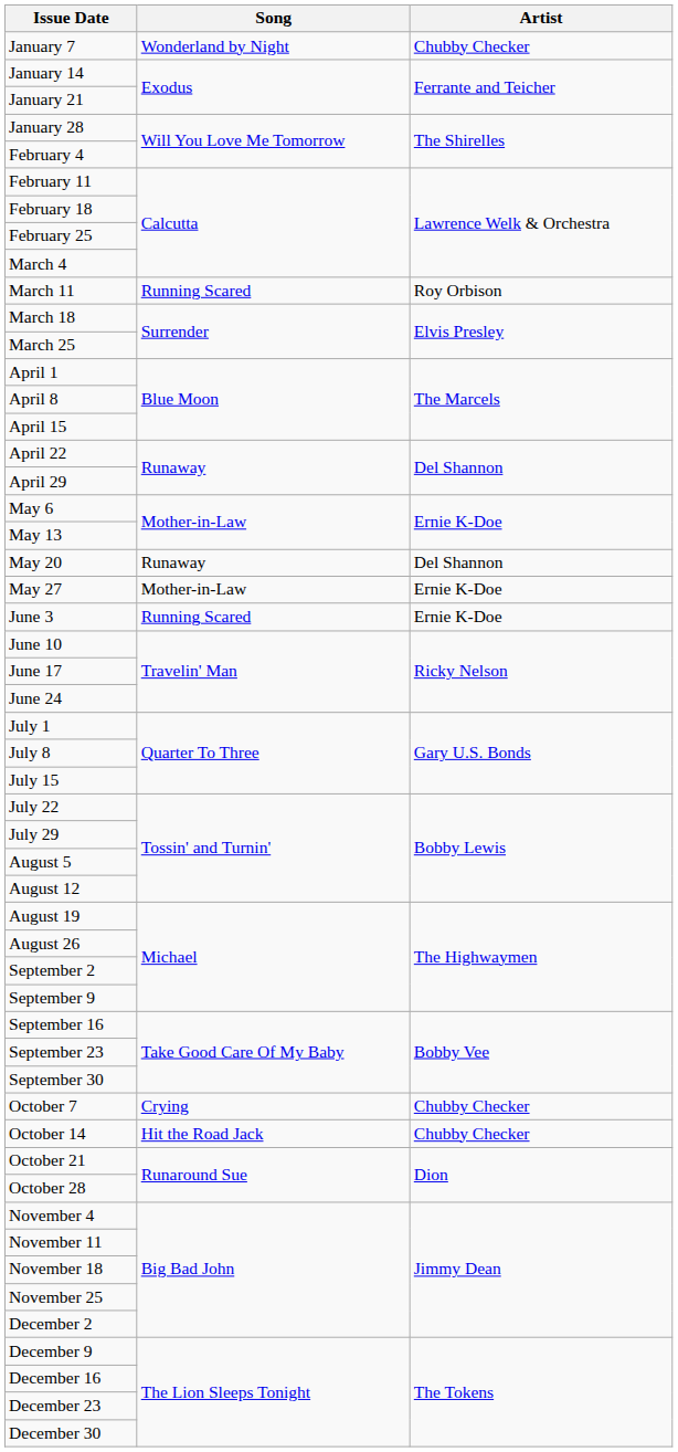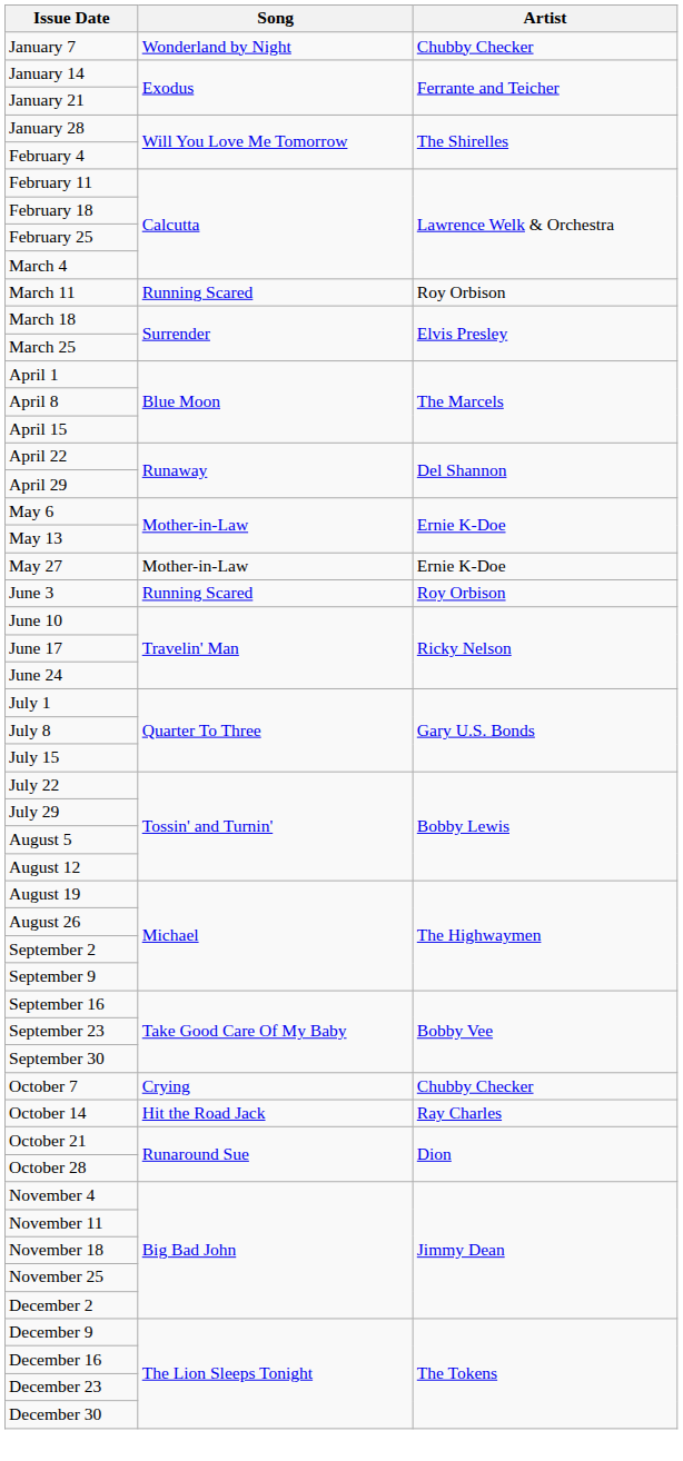 <table class="wikitable" width=100%>
 <tr>
 <th>Issue Date</th>
 <th>Song</th>
 <th>Artist</th>
 </tr>
 <tr>
 <td>January 7</td>
 <td><a href='#'>Wonderland by Night</a></td>
 <td><a href='#'>Chubby Checker</a></td>
 </tr>
 <tr>
 <td>January 14</td>
 <td rowspan="2"><a href='#'>Exodus</a></td>
 <td rowspan="2"><a href='#'>Ferrante and Teicher</a></td>
 </tr>
 <tr>
 <td>January 21</td>
 </tr>
 <tr>
 <td>January 28</td>
 <td rowspan="2"><a href='#'>Will You Love Me Tomorrow</a></td>
 <td rowspan="2"><a href='#'>The Shirelles</a></td>
 </tr>
 <tr>
 <td>February 4</td>
 </tr>
 <tr>
 <td>February 11</td>
 <td rowspan="4"><a href='#'>Calcutta</a></td>
 <td rowspan="4"><a href='#'>Lawrence Welk</a> & Orchestra</td>
 </tr>
 <tr>
 <td>February 18</td>
 </tr>
 <tr>
 <td>February 25</td>
 </tr>
 <tr>
 <td>March 4</td>
 </tr>
 <tr>
 <td>March 11</td>
 <td><a href='#'>Running Scared</a></td>
 <td>Roy Orbison</td>
 </tr>
 <tr>
 <td>March 18</td>
 <td rowspan="2"><a href='#'>Surrender</a></td>
 <td rowspan="2"><a href='#'>Elvis Presley</a></td>
 </tr>
 <tr>
 <td>March 25</td>
 </tr>
 <tr>
 <td>April 1</td>
 <td rowspan="3"><a href='#'>Blue Moon</a></td>
 <td rowspan="3"><a href='#'>The Marcels</a></td>
 </tr>
 <tr>
 <td>April 8</td>
 </tr>
 <tr>
 <td>April 15</td>
 </tr>
 <tr>
 <td>April 22</td>
 <td rowspan="2"><a href='#'>Runaway</a></td>
 <td rowspan="2"><a href='#'>Del Shannon</a></td>
 </tr>
 <tr>
 <td>April 29</td>
 </tr>
 <tr>
 <td>May 6</td>
 <td rowspan="2"><a href='#'>Mother-in-Law</a></td>
 <td rowspan="2"><a href='#'>Ernie K-Doe</a></td>
 </tr>
 <tr>
 <td>May 13</td>
 </tr>
 <tr>
-<td>May 20</td>
-<td>Runaway</td>
-<td>Del Shannon</td>
-</tr>
-<tr>
 <td>May 27</td>
 <td>Mother-in-Law</td>
 <td>Ernie K-Doe</td>
 </tr>
 <tr>
 <td>June 3</td>
 <td><a href='#'>Running Scared</a></td>
-<td>Ernie K-Doe</td>
+<td><a href='#'>Roy Orbison</a></td>
 </tr>
 <tr>
 <td>June 10</td>
 <td rowspan="3"><a href='#'>Travelin' Man</a></td>
 <td rowspan="3"><a href='#'>Ricky Nelson</a></td>
 </tr>
 <tr>
 <td>June 17</td>
 </tr>
 <tr>
 <td>June 24</td>
 </tr>
 <tr>
 <td>July 1</td>
 <td rowspan="3"><a href='#'>Quarter To Three</a></td>
 <td rowspan="3"><a href='#'>Gary U.S. Bonds</a></td>
 </tr>
 <tr>
 <td>July 8</td>
 </tr>
 <tr>
 <td>July 15</td>
 </tr>
 <tr>
 <td>July 22</td>
 <td rowspan="4"><a href='#'>Tossin' and Turnin'</a></td>
 <td rowspan="4"><a href='#'>Bobby Lewis</a></td>
 </tr>
 <tr>
 <td>July 29</td>
 </tr>
 <tr>
 <td>August 5</td>
 </tr>
 <tr>
 <td>August 12</td>
 </tr>
 <tr>
 <td>August 19</td>
 <td rowspan="4"><a href='#'>Michael</a></td>
 <td rowspan="4"><a href='#'>The Highwaymen</a></td>
 </tr>
 <tr>
 <td>August 26</td>
 </tr>
 <tr>
 <td>September 2</td>
 </tr>
 <tr>
 <td>September 9</td>
 </tr>
 <tr>
 <td>September 16</td>
 <td rowspan="3"><a href='#'>Take Good Care Of My Baby</a></td>
 <td rowspan="3"><a href='#'>Bobby Vee</a></td>
 </tr>
 <tr>
 <td>September 23</td>
 </tr>
 <tr>
 <td>September 30</td>
 </tr>
 <tr>
 <td>October 7</td>
 <td><a href='#'>Crying</a></td>
 <td><a href='#'>Chubby Checker</a></td>
 </tr>
 <tr>
 <td>October 14</td>
 <td><a href='#'>Hit the Road Jack</a></td>
-<td><a href='#'>Chubby Checker</a></td>
+<td><a href='#'>Ray Charles</a></td>
 </tr>
 <tr>
 <td>October 21</td>
 <td rowspan="2"><a href='#'>Runaround Sue</a></td>
 <td rowspan="2"><a href='#'>Dion</a></td>
 </tr>
 <tr>
 <td>October 28</td>
 </tr>
 <tr>
 <td>November 4</td>
 <td rowspan="5"><a href='#'>Big Bad John</a></td>
 <td rowspan="5"><a href='#'>Jimmy Dean</a></td>
 </tr>
 <tr>
 <td>November 11</td>
 </tr>
 <tr>
 <td>November 18</td>
 </tr>
 <tr>
 <td>November 25</td>
 </tr>
 <tr>
 <td>December 2</td>
 </tr>
 <tr>
 <td>December 9</td>
 <td rowspan="4"><a href='#'>The Lion Sleeps Tonight</a></td>
 <td rowspan="4"><a href='#'>The Tokens</a></td>
 </tr>
 <tr>
 <td>December 16</td>
 </tr>
 <tr>
 <td>December 23</td>
 </tr>
 <tr>
 <td>December 30</td>
 </tr>
 </table>
